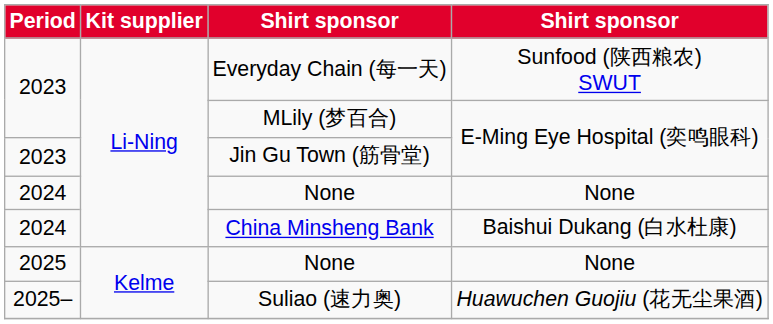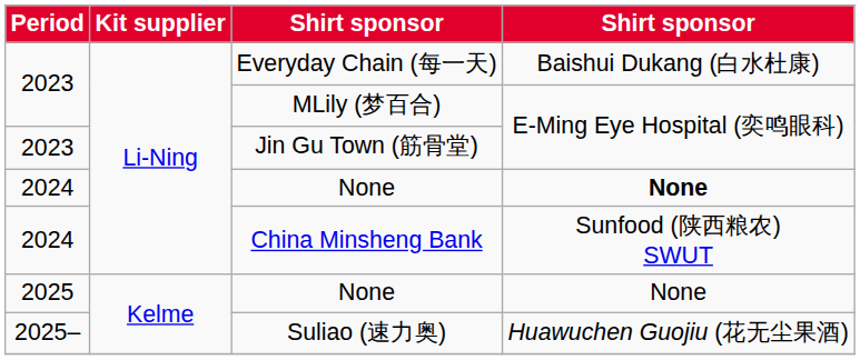 <table class="wikitable" style="text-align: center">
 <tr>
 <th style="background-color:#E1002C; color:white; border:3px ##;" scope="col">Period</th>
 <th style="background-color:#E1002C; color:white; border:3px ##;" scope="col">Kit supplier</th>
 <th style="background-color:#E1002C; color:white; border:3px ##;" scope="col">Shirt sponsor </th>
 <th style="background-color:#E1002C; color:white; border:3px ##;" scope="col">Shirt sponsor </th>
 </tr>
 <tr>
 <td rowspan="2">2023</td>
 <td rowspan="5"><a href='#'>Li-Ning</a></td>
 <td>Everyday Chain (每一天)</td>
-<td>Sunfood (陕西粮农)<br><a href='#'>SWUT</a></td>
+<td>Baishui Dukang (白水杜康)</td>
 </tr>
 <tr>
 <td>MLily (梦百合)</td>
 <td rowspan="2">E-Ming Eye Hospital (奕鸣眼科)</td>
 </tr>
 <tr>
 <td>2023</td>
 <td>Jin Gu Town (筋骨堂)</td>
 </tr>
 <tr>
 <td>2024</td>
 <td>None</td>
-<td>None</td>
+<td><strong>None</strong></td>
 </tr>
 <tr>
 <td>2024</td>
 <td><a href='#'>China Minsheng Bank</a></td>
-<td>Baishui Dukang (白水杜康)</td>
+<td>Sunfood (陕西粮农)<br><a href='#'>SWUT</a></td>
 </tr>
 <tr>
 <td>2025</td>
 <td rowspan="2"><a href='#'>Kelme</a></td>
 <td>None</td>
 <td>None</td>
 </tr>
 <tr>
 <td>2025–</td>
 <td>Suliao (速力奥)</td>
 <td><em>Huawuchen Guojiu</em> (花无尘果酒)</td>
 </tr>
 <tr>
 </tr>
 </table>
